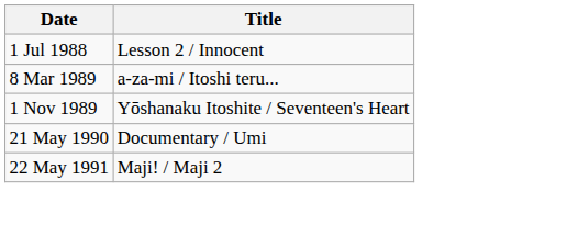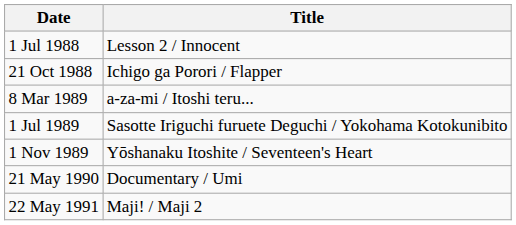 <table class="wikitable">
 <tr>
 <th>Date</th>
 <th>Title</th>
 </tr>
 <tr>
 <td>1 Jul 1988</td>
 <td>Lesson 2 / Innocent</td>
 </tr>
 <tr>
+<td>21 Oct 1988</td>
+<td>Ichigo ga Porori / Flapper</td>
+</tr>
+<tr>
 <td>8 Mar 1989</td>
 <td>a-za-mi / Itoshi teru...</td>
+</tr>
+<tr>
+<td>1 Jul 1989</td>
+<td>Sasotte Iriguchi furuete Deguchi / Yokohama Kotokunibito</td>
 </tr>
 <tr>
 <td>1 Nov 1989</td>
 <td>Yōshanaku Itoshite / Seventeen's Heart</td>
 </tr>
 <tr>
 <td>21 May 1990</td>
 <td>Documentary / Umi</td>
 </tr>
 <tr>
 <td>22 May 1991</td>
 <td>Maji! / Maji 2</td>
 </tr>
 </table>
